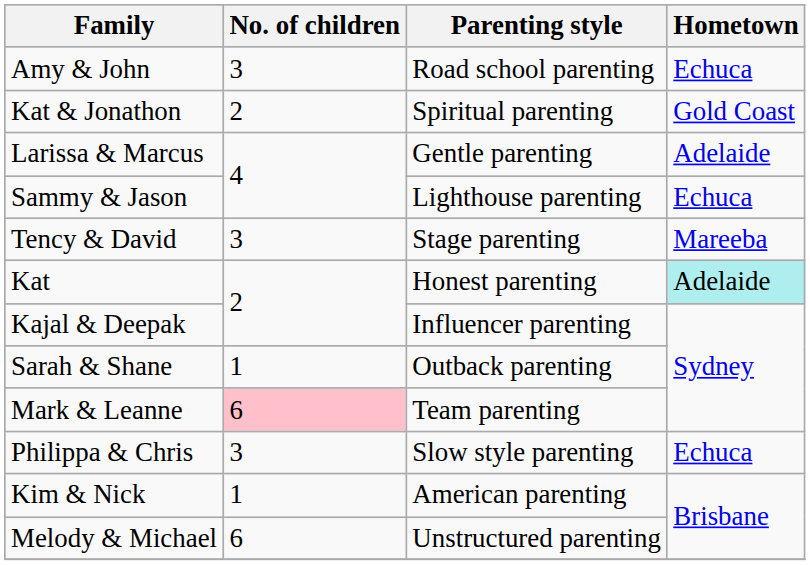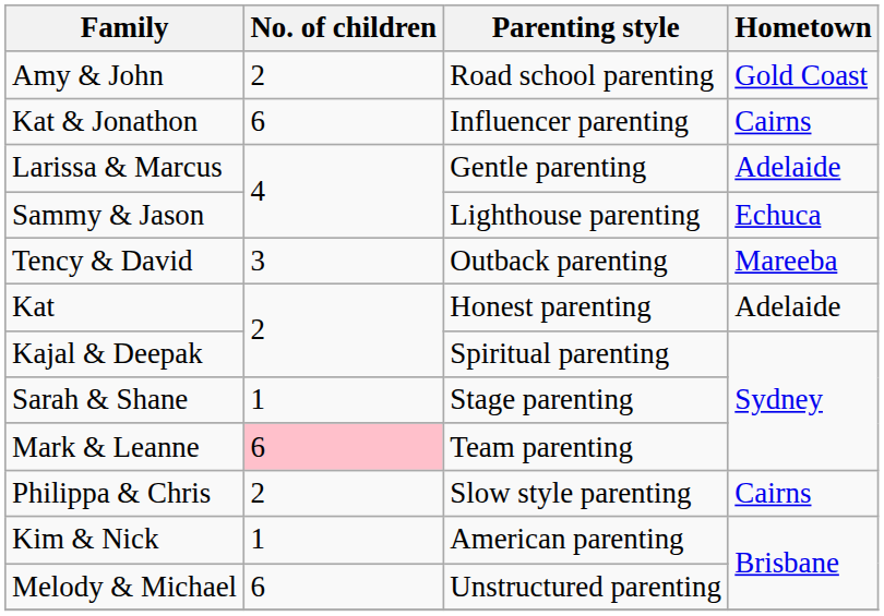 <table class="wikitable">
 <tr>
 <th>Family</th>
 <th>No. of children</th>
 <th>Parenting style</th>
 <th>Hometown</th>
 </tr>
 <tr>
 <td>Amy & John</td>
-<td>3</td>
+<td>2</td>
 <td>Road school parenting</td>
-<td><a href='#'>Echuca</a></td>
+<td><a href='#'>Gold Coast</a></td>
 </tr>
 <tr>
 <td>Kat & Jonathon</td>
-<td>2</td>
-<td>Spiritual parenting</td>
-<td><a href='#'>Gold Coast</a></td>
+<td>6</td>
+<td>Influencer parenting</td>
+<td><a href='#'>Cairns</a></td>
 </tr>
 <tr>
 <td>Larissa & Marcus</td>
 <td rowspan=2>4</td>
 <td>Gentle parenting</td>
 <td><a href='#'>Adelaide</a></td>
 </tr>
 <tr>
 <td>Sammy & Jason</td>
 <td>Lighthouse parenting</td>
 <td><a href='#'>Echuca</a></td>
 </tr>
 <tr>
 <td>Tency & David</td>
 <td>3</td>
-<td>Stage parenting</td>
+<td>Outback parenting</td>
 <td><a href='#'>Mareeba</a></td>
 </tr>
 <tr>
 <td>Kat</td>
 <td rowspan=2>2</td>
 <td>Honest parenting</td>
-<td style="background: paleturquoise;">Adelaide</td>
+<td>Adelaide</td>
 </tr>
 <tr>
 <td>Kajal & Deepak</td>
-<td>Influencer parenting</td>
+<td>Spiritual parenting</td>
 <td rowspan=3><a href='#'>Sydney</a></td>
 </tr>
 <tr>
 <td>Sarah & Shane</td>
 <td>1</td>
-<td>Outback parenting</td>
+<td>Stage parenting</td>
 </tr>
 <tr>
 <td>Mark & Leanne</td>
 <td style="background: pink;">6</td>
 <td>Team parenting</td>
 </tr>
 <tr>
 <td>Philippa & Chris</td>
-<td>3</td>
+<td>2</td>
 <td>Slow style parenting</td>
-<td><a href='#'>Echuca</a></td>
+<td><a href='#'>Cairns</a></td>
 </tr>
 <tr>
 <td>Kim & Nick</td>
 <td>1</td>
 <td>American parenting</td>
 <td rowspan=2><a href='#'>Brisbane</a></td>
 </tr>
 <tr>
 <td>Melody & Michael</td>
 <td>6</td>
 <td>Unstructured parenting</td>
 </tr>
 <tr>
 </tr>
 </table>
